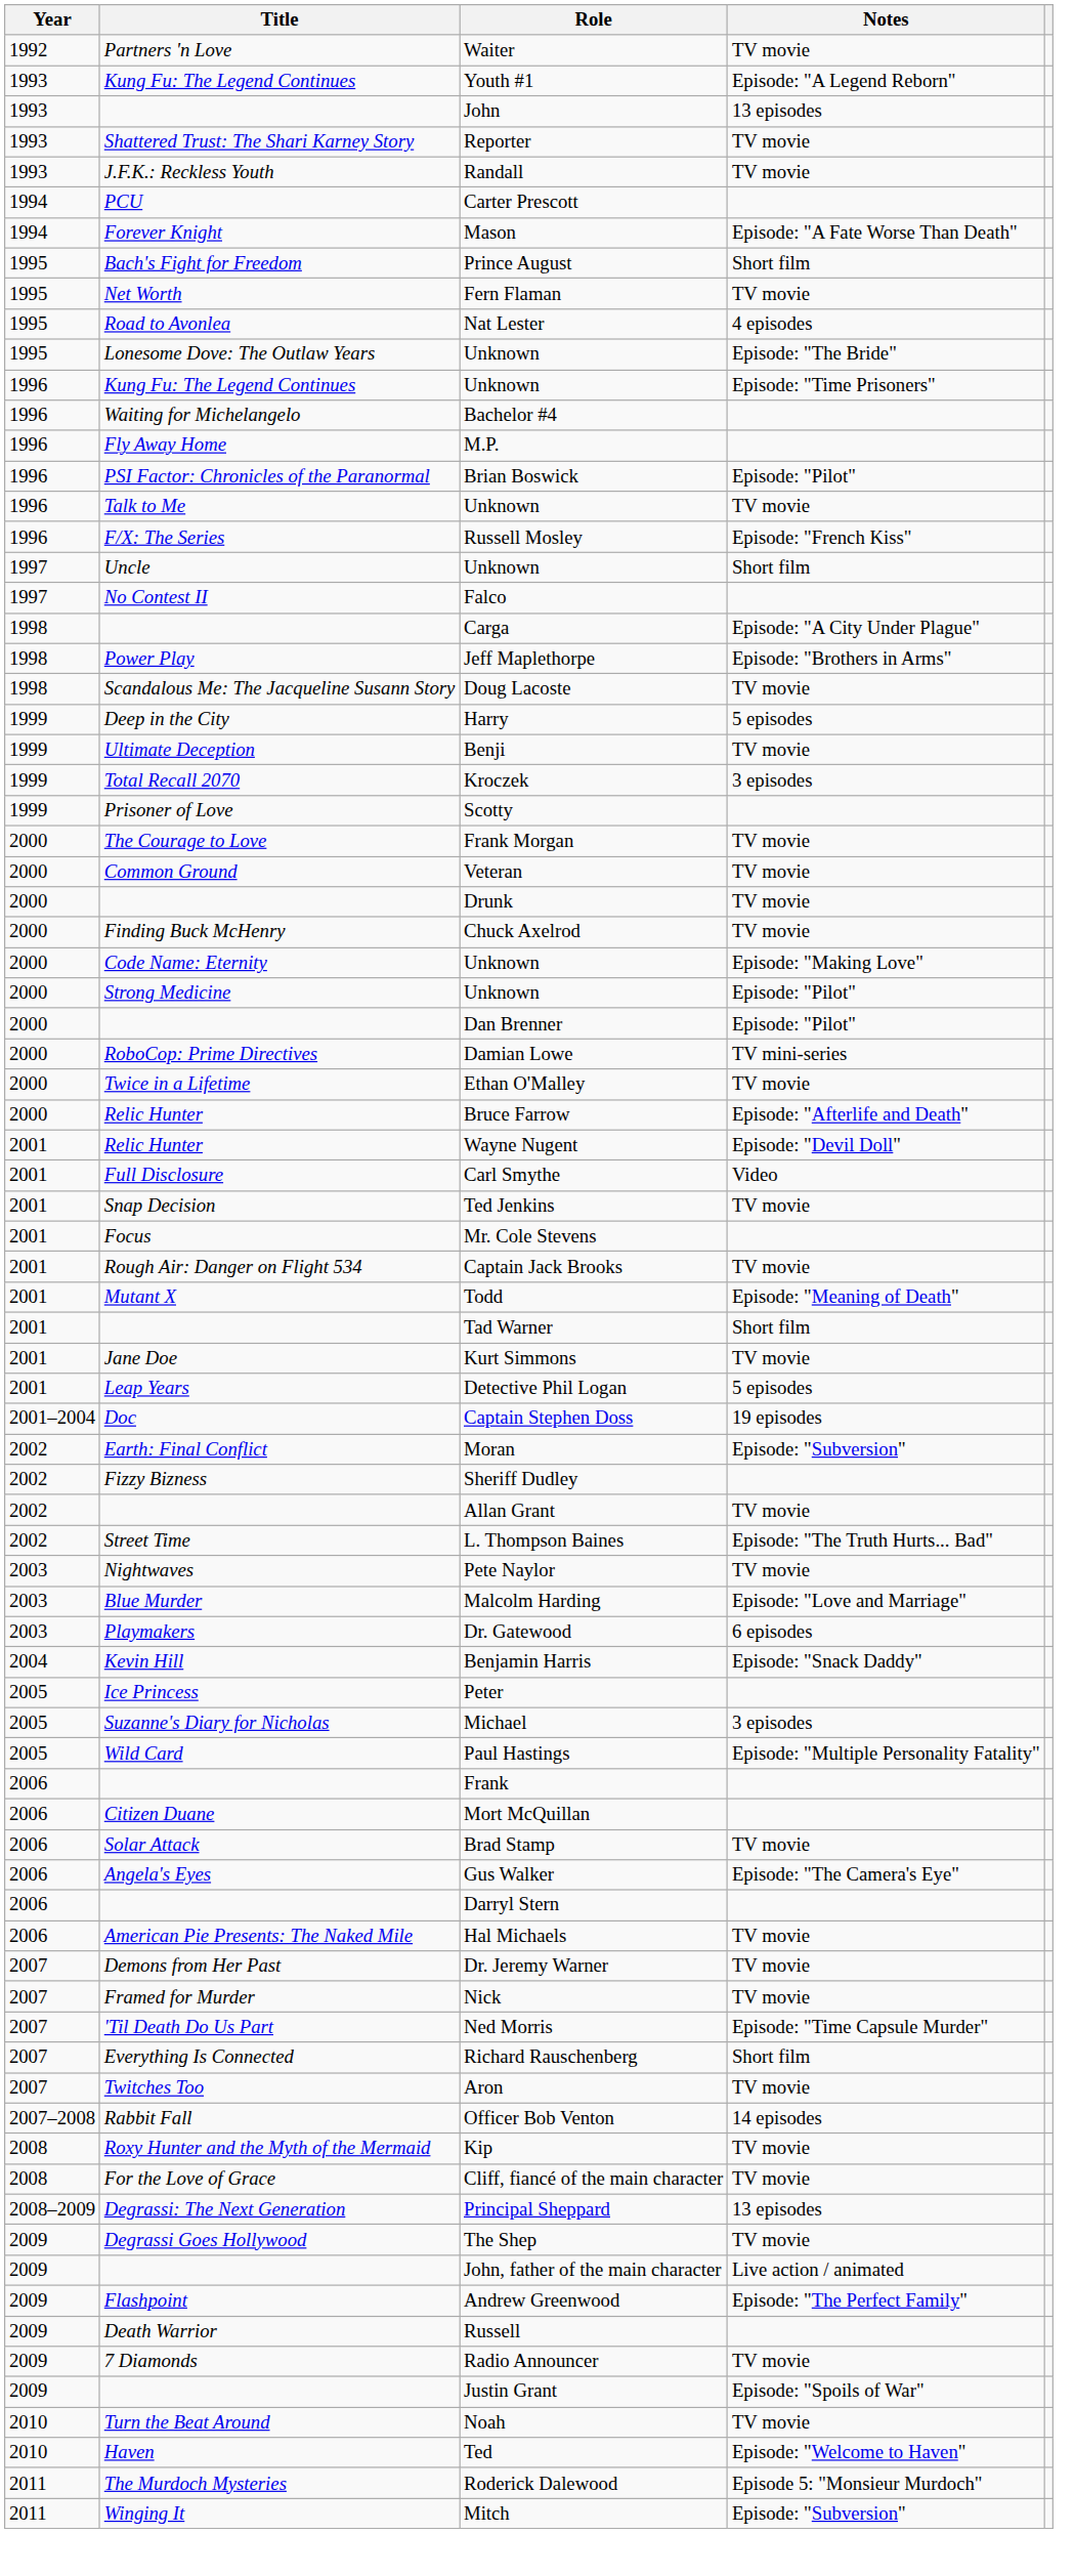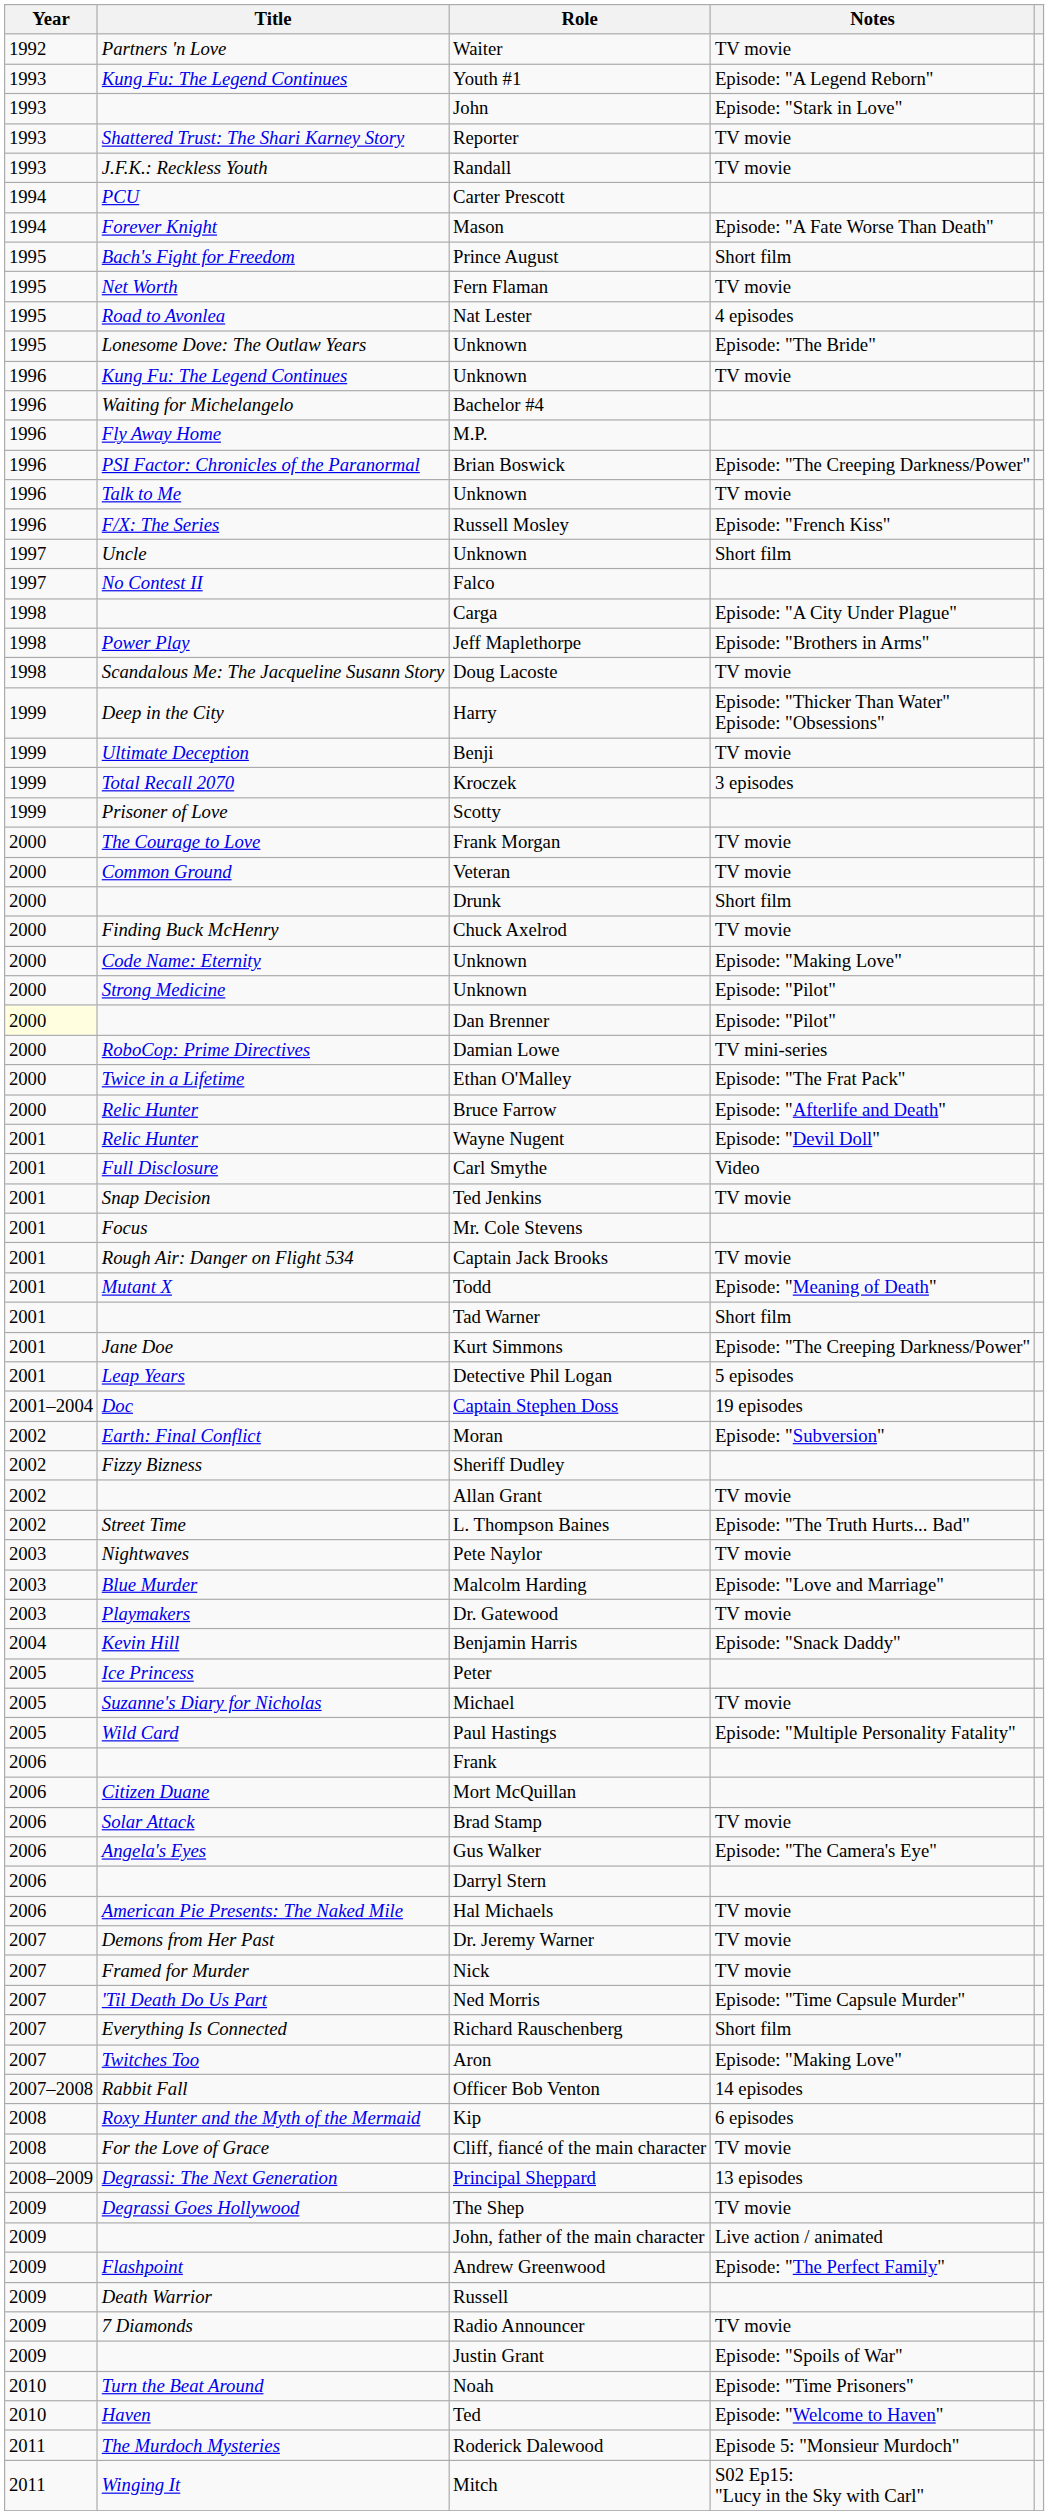 <table class="wikitable sortable">
 <tr>
 <th>Year</th>
 <th>Title</th>
 <th>Role</th>
 <th class="unsortable">Notes</th>
 <th></th>
 </tr>
 <tr>
 <td>1992</td>
 <td><em>Partners 'n Love</em></td>
 <td>Waiter</td>
 <td>TV movie</td>
 <td></td>
 </tr>
 <tr>
 <td>1993</td>
 <td><em><a href='#'>Kung Fu: The Legend Continues</a></em></td>
 <td>Youth #1</td>
 <td>Episode: "A Legend Reborn"</td>
 <td></td>
 </tr>
 <tr>
 <td>1993</td>
 <td><em></em></td>
 <td>John</td>
-<td>13 episodes</td>
+<td>Episode: "Stark in Love"</td>
 <td></td>
 </tr>
 <tr>
 <td>1993</td>
 <td><em><a href='#'>Shattered Trust: The Shari Karney Story</a></em></td>
 <td>Reporter</td>
 <td>TV movie</td>
 <td></td>
 </tr>
 <tr>
 <td>1993</td>
 <td><em>J.F.K.: Reckless Youth</em></td>
 <td>Randall</td>
 <td>TV movie</td>
 <td></td>
 </tr>
 <tr>
 <td>1994</td>
 <td><em><a href='#'>PCU</a></em></td>
 <td>Carter Prescott</td>
 <td></td>
 <td></td>
 </tr>
 <tr>
 <td>1994</td>
 <td><em><a href='#'>Forever Knight</a></em></td>
 <td>Mason</td>
 <td>Episode: "A Fate Worse Than Death"</td>
 <td></td>
 </tr>
 <tr>
 <td>1995</td>
 <td><em><a href='#'>Bach's Fight for Freedom</a></em></td>
 <td>Prince August</td>
 <td>Short film</td>
 <td></td>
 </tr>
 <tr>
 <td>1995</td>
 <td><em><a href='#'>Net Worth</a></em></td>
 <td>Fern Flaman</td>
 <td>TV movie</td>
 <td></td>
 </tr>
 <tr>
 <td>1995</td>
 <td><em><a href='#'>Road to Avonlea</a></em></td>
 <td>Nat Lester</td>
 <td>4 episodes</td>
 <td></td>
 </tr>
 <tr>
 <td>1995</td>
 <td><em>Lonesome Dove: The Outlaw Years</em></td>
 <td>Unknown</td>
 <td>Episode: "The Bride"</td>
 <td></td>
 </tr>
 <tr>
 <td>1996</td>
 <td><em><a href='#'>Kung Fu: The Legend Continues</a></em></td>
 <td>Unknown</td>
-<td>Episode: "Time Prisoners"</td>
+<td>TV movie</td>
 <td></td>
 </tr>
 <tr>
 <td>1996</td>
 <td><em>Waiting for Michelangelo</em></td>
 <td>Bachelor #4</td>
 <td></td>
 <td></td>
 </tr>
 <tr>
 <td>1996</td>
 <td><em><a href='#'>Fly Away Home</a></em></td>
 <td>M.P.</td>
 <td></td>
 <td></td>
 </tr>
 <tr>
 <td>1996</td>
 <td><em><a href='#'>PSI Factor: Chronicles of the Paranormal</a></em></td>
 <td>Brian Boswick</td>
-<td>Episode: "Pilot"</td>
+<td>Episode: "The Creeping Darkness/Power"</td>
 <td></td>
 </tr>
 <tr>
 <td>1996</td>
 <td><em><a href='#'>Talk to Me</a></em></td>
 <td>Unknown</td>
 <td>TV movie</td>
 <td></td>
 </tr>
 <tr>
 <td>1996</td>
 <td><em><a href='#'>F/X: The Series</a></em></td>
 <td>Russell Mosley</td>
 <td>Episode: "French Kiss"</td>
 <td></td>
 </tr>
 <tr>
 <td>1997</td>
 <td><em>Uncle</em></td>
 <td>Unknown</td>
 <td>Short film</td>
 <td></td>
 </tr>
 <tr>
 <td>1997</td>
 <td><em><a href='#'>No Contest II</a></em></td>
 <td>Falco</td>
 <td></td>
 <td></td>
 </tr>
 <tr>
 <td>1998</td>
 <td><em></em></td>
 <td>Carga</td>
 <td>Episode: "A City Under Plague"</td>
 <td></td>
 </tr>
 <tr>
 <td>1998</td>
 <td><em><a href='#'>Power Play</a></em></td>
 <td>Jeff Maplethorpe</td>
 <td>Episode: "Brothers in Arms"</td>
 <td></td>
 </tr>
 <tr>
 <td>1998</td>
 <td><em>Scandalous Me: The Jacqueline Susann Story</em></td>
 <td>Doug Lacoste</td>
 <td>TV movie</td>
 <td></td>
 </tr>
 <tr>
 <td>1999</td>
 <td><em>Deep in the City</em></td>
 <td>Harry</td>
-<td>5 episodes</td>
+<td>Episode: "Thicker Than Water"<br>Episode: "Obsessions"</td>
 <td></td>
 </tr>
 <tr>
 <td>1999</td>
 <td><em><a href='#'>Ultimate Deception</a></em></td>
 <td>Benji</td>
 <td>TV movie</td>
 <td></td>
 </tr>
 <tr>
 <td>1999</td>
 <td><em><a href='#'>Total Recall 2070</a></em></td>
 <td>Kroczek</td>
 <td>3 episodes</td>
 <td></td>
 </tr>
 <tr>
 <td>1999</td>
 <td><em>Prisoner of Love</em></td>
 <td>Scotty</td>
 <td></td>
 <td></td>
 </tr>
 <tr>
 <td>2000</td>
 <td><em><a href='#'>The Courage to Love</a></em></td>
 <td>Frank Morgan</td>
 <td>TV movie</td>
 <td></td>
 </tr>
 <tr>
 <td>2000</td>
 <td><em><a href='#'>Common Ground</a></em></td>
 <td>Veteran</td>
 <td>TV movie</td>
 <td></td>
 </tr>
 <tr>
 <td>2000</td>
 <td><em></em></td>
 <td>Drunk</td>
-<td>TV movie</td>
+<td>Short film</td>
 <td></td>
 </tr>
 <tr>
 <td>2000</td>
 <td><em>Finding Buck McHenry</em></td>
 <td>Chuck Axelrod</td>
 <td>TV movie</td>
 <td></td>
 </tr>
 <tr>
 <td>2000</td>
 <td><em><a href='#'>Code Name: Eternity</a></em></td>
 <td>Unknown</td>
 <td>Episode: "Making Love"</td>
 <td></td>
 </tr>
 <tr>
 <td>2000</td>
 <td><em><a href='#'>Strong Medicine</a></em></td>
 <td>Unknown</td>
 <td>Episode: "Pilot"</td>
 <td></td>
 </tr>
 <tr>
-<td>2000</td>
+<td style="background: lightyellow;">2000</td>
 <td><em></em></td>
 <td>Dan Brenner</td>
 <td>Episode: "Pilot"</td>
 <td></td>
 </tr>
 <tr>
 <td>2000</td>
 <td><em><a href='#'>RoboCop: Prime Directives</a></em></td>
 <td>Damian Lowe</td>
 <td>TV mini-series</td>
 <td></td>
 </tr>
 <tr>
 <td>2000</td>
 <td><em><a href='#'>Twice in a Lifetime</a></em></td>
 <td>Ethan O'Malley</td>
-<td>TV movie</td>
+<td>Episode: "The Frat Pack"</td>
 <td></td>
 </tr>
 <tr>
 <td>2000</td>
 <td><em><a href='#'>Relic Hunter</a></em></td>
 <td>Bruce Farrow</td>
 <td>Episode: "<a href='#'>Afterlife and Death</a>"</td>
 <td></td>
 </tr>
 <tr>
 <td>2001</td>
 <td><em><a href='#'>Relic Hunter</a></em></td>
 <td>Wayne Nugent</td>
 <td>Episode: "<a href='#'>Devil Doll</a>"</td>
 <td></td>
 </tr>
 <tr>
 <td>2001</td>
 <td><em><a href='#'>Full Disclosure</a></em></td>
 <td>Carl Smythe</td>
 <td>Video</td>
 <td></td>
 </tr>
 <tr>
 <td>2001</td>
 <td><em>Snap Decision</em></td>
 <td>Ted Jenkins</td>
 <td>TV movie</td>
 <td></td>
 </tr>
 <tr>
 <td>2001</td>
 <td><em>Focus</em></td>
 <td>Mr. Cole Stevens</td>
 <td></td>
 <td></td>
 </tr>
 <tr>
 <td>2001</td>
 <td><em>Rough Air: Danger on Flight 534</em></td>
 <td>Captain Jack Brooks</td>
 <td>TV movie</td>
 <td></td>
 </tr>
 <tr>
 <td>2001</td>
 <td><em><a href='#'>Mutant X</a></em></td>
 <td>Todd</td>
 <td>Episode: "<a href='#'>Meaning of Death</a>"</td>
 <td></td>
 </tr>
 <tr>
 <td>2001</td>
 <td><em></em></td>
 <td>Tad Warner</td>
 <td>Short film</td>
 <td></td>
 </tr>
 <tr>
 <td>2001</td>
 <td><em>Jane Doe</em></td>
 <td>Kurt Simmons</td>
-<td>TV movie</td>
+<td>Episode: "The Creeping Darkness/Power"</td>
 <td></td>
 </tr>
 <tr>
 <td>2001</td>
 <td><em><a href='#'>Leap Years</a></em></td>
 <td>Detective Phil Logan</td>
 <td>5 episodes</td>
 <td></td>
 </tr>
 <tr>
 <td>2001–2004</td>
 <td><em><a href='#'>Doc</a></em></td>
 <td><a href='#'>Captain Stephen Doss</a></td>
 <td>19 episodes</td>
 <td></td>
 </tr>
 <tr>
 <td>2002</td>
 <td><em><a href='#'>Earth: Final Conflict</a></em></td>
 <td>Moran</td>
 <td>Episode: "<a href='#'>Subversion</a>"</td>
 <td></td>
 </tr>
 <tr>
 <td>2002</td>
 <td><em>Fizzy Bizness</em></td>
 <td>Sheriff Dudley</td>
 <td></td>
 <td></td>
 </tr>
 <tr>
 <td>2002</td>
 <td><em></em></td>
 <td>Allan Grant</td>
 <td>TV movie</td>
 <td></td>
 </tr>
 <tr>
 <td>2002</td>
 <td><em>Street Time</em></td>
 <td>L. Thompson Baines</td>
 <td>Episode: "The Truth Hurts... Bad"</td>
 <td></td>
 </tr>
 <tr>
 <td>2003</td>
 <td><em>Nightwaves</em></td>
 <td>Pete Naylor</td>
 <td>TV movie</td>
 <td></td>
 </tr>
 <tr>
 <td>2003</td>
 <td><em><a href='#'>Blue Murder</a></em></td>
 <td>Malcolm Harding</td>
 <td>Episode: "Love and Marriage"</td>
 <td></td>
 </tr>
 <tr>
 <td>2003</td>
 <td><em><a href='#'>Playmakers</a></em></td>
 <td>Dr. Gatewood</td>
-<td>6 episodes</td>
+<td>TV movie</td>
 <td></td>
 </tr>
 <tr>
 <td>2004</td>
 <td><em><a href='#'>Kevin Hill</a></em></td>
 <td>Benjamin Harris</td>
 <td>Episode: "Snack Daddy"</td>
 <td></td>
 </tr>
 <tr>
 <td>2005</td>
 <td><em><a href='#'>Ice Princess</a></em></td>
 <td>Peter</td>
 <td></td>
 <td></td>
 </tr>
 <tr>
 <td>2005</td>
 <td><em><a href='#'>Suzanne's Diary for Nicholas</a></em></td>
 <td>Michael</td>
-<td>3 episodes</td>
+<td>TV movie</td>
 <td></td>
 </tr>
 <tr>
 <td>2005</td>
 <td><em><a href='#'>Wild Card</a></em></td>
 <td>Paul Hastings</td>
 <td>Episode: "Multiple Personality Fatality"</td>
 <td></td>
 </tr>
 <tr>
 <td>2006</td>
 <td><em></em></td>
 <td>Frank</td>
 <td></td>
 <td></td>
 </tr>
 <tr>
 <td>2006</td>
 <td><em><a href='#'>Citizen Duane</a></em></td>
 <td>Mort McQuillan</td>
 <td></td>
 <td></td>
 </tr>
 <tr>
 <td>2006</td>
 <td><em><a href='#'>Solar Attack</a></em></td>
 <td>Brad Stamp</td>
 <td>TV movie</td>
 <td></td>
 </tr>
 <tr>
 <td>2006</td>
 <td><em><a href='#'>Angela's Eyes</a></em></td>
 <td>Gus Walker</td>
 <td>Episode: "The Camera's Eye"</td>
 <td></td>
 </tr>
 <tr>
 <td>2006</td>
 <td><em></em></td>
 <td>Darryl Stern</td>
 <td></td>
 <td></td>
 </tr>
 <tr>
 <td>2006</td>
 <td><em><a href='#'>American Pie Presents: The Naked Mile</a></em></td>
 <td>Hal Michaels</td>
 <td>TV movie</td>
 <td></td>
 </tr>
 <tr>
 <td>2007</td>
 <td><em>Demons from Her Past</em></td>
 <td>Dr. Jeremy Warner</td>
 <td>TV movie</td>
 <td></td>
 </tr>
 <tr>
 <td>2007</td>
 <td><em>Framed for Murder</em></td>
 <td>Nick</td>
 <td>TV movie</td>
 <td></td>
 </tr>
 <tr>
 <td>2007</td>
 <td><em><a href='#'>'Til Death Do Us Part</a></em></td>
 <td>Ned Morris</td>
 <td>Episode: "Time Capsule Murder"</td>
 <td></td>
 </tr>
 <tr>
 <td>2007</td>
 <td><em>Everything Is Connected</em></td>
 <td>Richard Rauschenberg</td>
 <td>Short film</td>
 <td></td>
 </tr>
 <tr>
 <td>2007</td>
 <td><em><a href='#'>Twitches Too</a></em></td>
 <td>Aron</td>
-<td>TV movie</td>
+<td>Episode: "Making Love"</td>
 <td></td>
 </tr>
 <tr>
 <td>2007–2008</td>
 <td><em>Rabbit Fall</em></td>
 <td>Officer Bob Venton</td>
 <td>14 episodes</td>
 <td></td>
 </tr>
 <tr>
 <td>2008</td>
 <td><em><a href='#'>Roxy Hunter and the Myth of the Mermaid</a></em></td>
 <td>Kip</td>
-<td>TV movie</td>
+<td>6 episodes</td>
 <td></td>
 </tr>
 <tr>
 <td>2008</td>
 <td><em>For the Love of Grace</em></td>
 <td>Cliff, fiancé of the main character</td>
 <td>TV movie</td>
 <td></td>
 </tr>
 <tr>
 <td>2008–2009</td>
 <td><em><a href='#'>Degrassi: The Next Generation</a></em></td>
 <td><a href='#'>Principal Sheppard</a></td>
 <td>13 episodes</td>
 <td></td>
 </tr>
 <tr>
 <td>2009</td>
 <td><em><a href='#'>Degrassi Goes Hollywood</a></em></td>
 <td>The Shep</td>
 <td>TV movie</td>
 <td></td>
 </tr>
 <tr>
 <td>2009</td>
 <td><em></em></td>
 <td>John, father of the main character</td>
 <td>Live action / animated</td>
 <td></td>
 </tr>
 <tr>
 <td>2009</td>
 <td><em><a href='#'>Flashpoint</a></em></td>
 <td>Andrew Greenwood</td>
 <td>Episode: "<a href='#'>The Perfect Family</a>"</td>
 <td></td>
 </tr>
 <tr>
 <td>2009</td>
 <td><em>Death Warrior</em></td>
 <td>Russell</td>
 <td></td>
 <td></td>
 </tr>
 <tr>
 <td>2009</td>
 <td><em>7 Diamonds</em></td>
 <td>Radio Announcer</td>
 <td>TV movie</td>
 <td></td>
 </tr>
 <tr>
 <td>2009</td>
 <td><em></em></td>
 <td>Justin Grant</td>
 <td>Episode: "Spoils of War"</td>
 <td></td>
 </tr>
 <tr>
 <td>2010</td>
 <td><em><a href='#'>Turn the Beat Around</a></em></td>
 <td>Noah</td>
-<td>TV movie</td>
+<td>Episode: "Time Prisoners"</td>
 <td></td>
 </tr>
 <tr>
 <td>2010</td>
 <td><em><a href='#'>Haven</a></em></td>
 <td>Ted</td>
 <td>Episode: "<a href='#'>Welcome to Haven</a>"</td>
 <td></td>
 </tr>
 <tr>
 <td>2011</td>
 <td><em><a href='#'>The Murdoch Mysteries</a></em></td>
 <td>Roderick Dalewood</td>
 <td>Episode 5: "Monsieur Murdoch"</td>
 <td></td>
 </tr>
 <tr>
 <td>2011</td>
 <td><em><a href='#'>Winging It</a></em></td>
 <td>Mitch</td>
-<td>Episode: "<a href='#'>Subversion</a>"</td>
+<td>S02 Ep15:<br>"Lucy in the Sky with Carl"</td>
 <td></td>
 </tr>
 </table>
